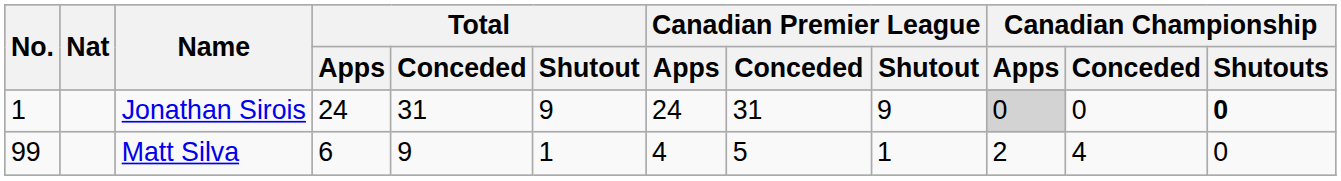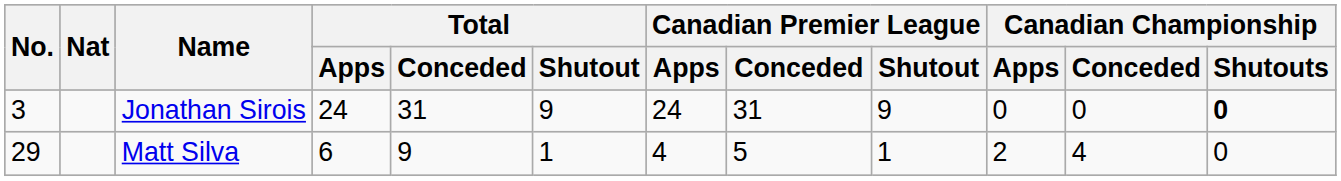 <table class="wikitable sortable">
 <tr>
 <th rowspan="2">No.</th>
 <th rowspan="2">Nat</th>
 <th rowspan="2">Name</th>
 <th colspan="3">Total</th>
 <th colspan="3">Canadian Premier League</th>
 <th colspan="3">Canadian Championship</th>
 </tr>
 <tr>
 <th>Apps</th>
 <th>Conceded</th>
 <th>Shutout</th>
 <th>Apps</th>
 <th>Conceded</th>
 <th>Shutout</th>
 <th>Apps</th>
 <th>Conceded</th>
 <th>Shutouts</th>
 </tr>
 <tr>
-<td>1</td>
+<td>3</td>
 <td></td>
 <td><a href='#'>Jonathan Sirois</a></td>
 <td>24</td>
 <td>31</td>
 <td>9</td>
 <td>24</td>
 <td>31</td>
 <td>9</td>
-<td style="background: lightgrey;">0</td>
+<td>0</td>
 <td>0</td>
 <td><strong>0</strong></td>
 </tr>
 <tr>
-<td>99</td>
+<td>29</td>
 <td></td>
 <td><a href='#'>Matt Silva</a></td>
 <td>6</td>
 <td>9</td>
 <td>1</td>
 <td>4</td>
 <td>5</td>
 <td>1</td>
 <td>2</td>
 <td>4</td>
 <td>0</td>
 </tr>
 </table>
